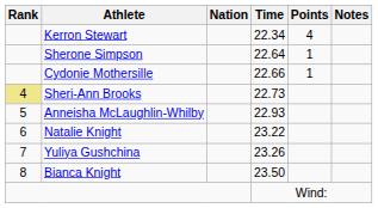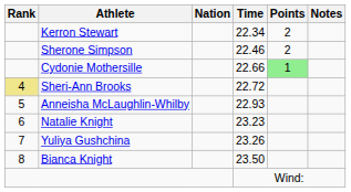 <table class="wikitable sortable" style="text-align:center;">
 <tr>
 <th scope="col" style="width: 10px;">Rank</th>
 <th scope="col">Athlete</th>
 <th scope="col">Nation</th>
 <th scope="col">Time</th>
 <th scope="col">Points</th>
 <th scope="col">Notes</th>
 </tr>
 <tr>
 <td></td>
 <td align=left><a href='#'>Kerron Stewart</a></td>
 <td align=left></td>
 <td>22.34</td>
-<td>4</td>
+<td>2</td>
 <td></td>
 </tr>
 <tr>
 <td></td>
 <td align=left><a href='#'>Sherone Simpson</a></td>
 <td align=left></td>
-<td>22.64</td>
-<td>1</td>
+<td>22.46</td>
+<td>2</td>
 <td></td>
 </tr>
 <tr>
 <td></td>
 <td align=left><a href='#'>Cydonie Mothersille</a></td>
 <td align=left></td>
 <td>22.66</td>
-<td>1</td>
+<td style="background: lightgreen;">1</td>
 <td></td>
 </tr>
 <tr>
 <td style="background: khaki;">4</td>
 <td align=left><a href='#'>Sheri-Ann Brooks</a></td>
 <td align=left></td>
-<td>22.73</td>
+<td>22.72</td>
 <td></td>
 <td></td>
 </tr>
 <tr>
 <td>5</td>
 <td align=left><a href='#'>Anneisha McLaughlin-Whilby</a></td>
 <td align=left></td>
 <td>22.93</td>
 <td></td>
 <td></td>
 </tr>
 <tr>
 <td>6</td>
 <td align=left><a href='#'>Natalie Knight</a></td>
 <td align=left></td>
-<td>23.22</td>
+<td>23.23</td>
 <td></td>
 <td></td>
 </tr>
 <tr>
 <td>7</td>
 <td align=left><a href='#'>Yuliya Gushchina</a></td>
 <td align=left></td>
 <td>23.26</td>
 <td></td>
 <td></td>
 </tr>
 <tr>
 <td>8</td>
 <td align=left><a href='#'>Bianca Knight</a></td>
 <td align=left></td>
 <td>23.50</td>
 <td></td>
 <td></td>
 </tr>
 <tr class="sortbottom">
 <td colspan=3></td>
 <td colspan=3>Wind: </td>
 </tr>
 </table>
